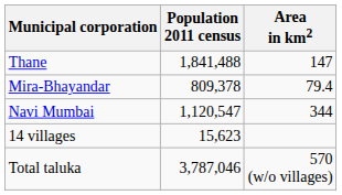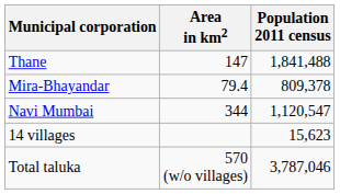 <table class="wikitable">
 <tr>
 <th>Municipal corporation</th>
+<th>Area<br>in km<sup>2</sup></th>
 <th>Population <br> 2011 census </th>
-<th>Area<br>in km<sup>2</sup></th>
 </tr>
 <tr>
 <td><a href='#'>Thane</a></td>
+<td align="right">147</td>
 <td align="right">1,841,488</td>
-<td align="right">147</td>
 </tr>
 <tr>
 <td><a href='#'>Mira-Bhayandar</a></td>
+<td align="right">79.4</td>
 <td align="right">809,378</td>
-<td align="right">79.4</td>
 </tr>
 <tr>
 <td><a href='#'>Navi Mumbai</a></td>
+<td align="right">344</td>
 <td align="right">1,120,547</td>
-<td align="right">344</td>
 </tr>
 <tr>
 <td>14 villages</td>
+<td></td>
 <td align="right">15,623</td>
-<td></td>
 </tr>
 <tr>
 <td>Total taluka</td>
+<td align="right">570<br> (w/o villages)</td>
 <td align="right">3,787,046</td>
-<td align="right">570<br> (w/o villages)</td>
 </tr>
 </table>
